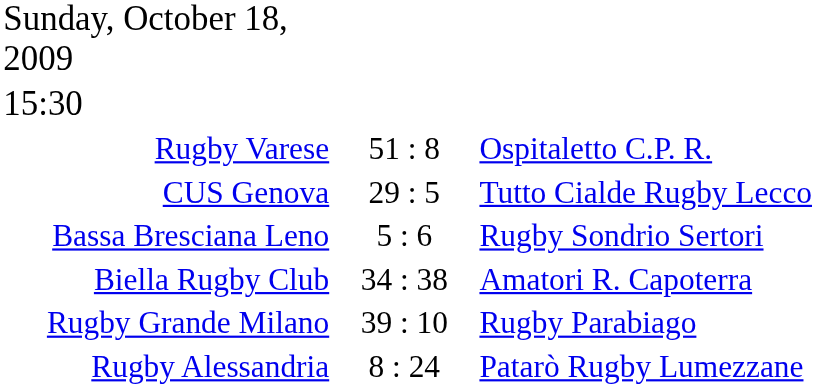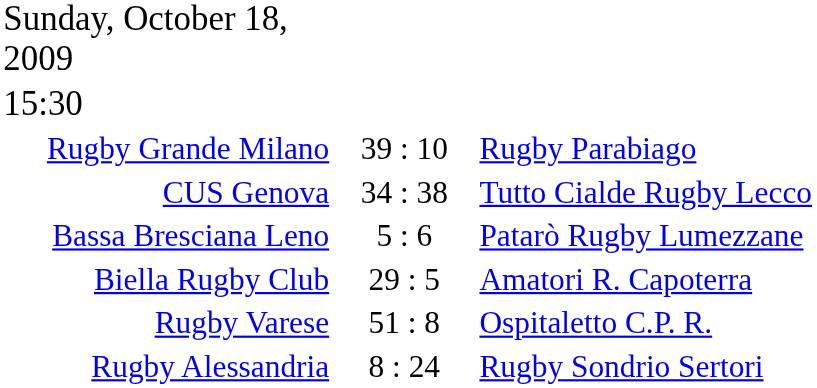 <table style="width:70%;" cellspacing="1">
 <tr>
 <th width=35%></th>
 <th width=15%></th>
 <th></th>
 </tr>
 <tr>
 <td>Sunday, October 18, 2009</td>
 </tr>
 <tr>
 <td>15:30</td>
 </tr>
 <tr style=font-size:90%>
+<td align=right><a href='#'>Rugby Grande Milano</a></td>
+<td align=center>39 : 10</td>
+<td><a href='#'>Rugby Parabiago</a></td>
+</tr>
+<tr style=font-size:90%>
+<td align=right><a href='#'>CUS Genova</a></td>
+<td align=center>34 : 38</td>
+<td><a href='#'>Tutto Cialde Rugby Lecco</a></td>
+</tr>
+<tr style=font-size:90%>
+<td align=right><a href='#'>Bassa Bresciana Leno</a></td>
+<td align=center>5 : 6</td>
+<td><a href='#'>Patarò Rugby Lumezzane</a></td>
+</tr>
+<tr style=font-size:90%>
+<td align=right><a href='#'>Biella Rugby Club</a></td>
+<td align=center>29 : 5</td>
+<td><a href='#'>Amatori R. Capoterra</a></td>
+</tr>
+<tr style=font-size:90%>
 <td align=right><a href='#'>Rugby Varese</a></td>
 <td align=center>51 : 8</td>
 <td><a href='#'>Ospitaletto C.P. R.</a></td>
 </tr>
 <tr style=font-size:90%>
-<td align=right><a href='#'>CUS Genova</a></td>
-<td align=center>29 : 5</td>
-<td><a href='#'>Tutto Cialde Rugby Lecco</a></td>
-</tr>
-<tr style=font-size:90%>
-<td align=right><a href='#'>Bassa Bresciana Leno</a></td>
-<td align=center>5 : 6</td>
+<td align=right><a href='#'>Rugby Alessandria</a></td>
+<td align=center>8 : 24</td>
 <td><a href='#'>Rugby Sondrio Sertori</a></td>
 </tr>
-<tr style=font-size:90%>
-<td align=right><a href='#'>Biella Rugby Club</a></td>
-<td align=center>34 : 38</td>
-<td><a href='#'>Amatori R. Capoterra</a></td>
-</tr>
-<tr style=font-size:90%>
-<td align=right><a href='#'>Rugby Grande Milano</a></td>
-<td align=center>39 : 10</td>
-<td><a href='#'>Rugby Parabiago</a></td>
-</tr>
-<tr style=font-size:90%>
-<td align=right><a href='#'>Rugby Alessandria</a></td>
-<td align=center>8 : 24</td>
-<td><a href='#'>Patarò Rugby Lumezzane</a></td>
-</tr>
 </table>
